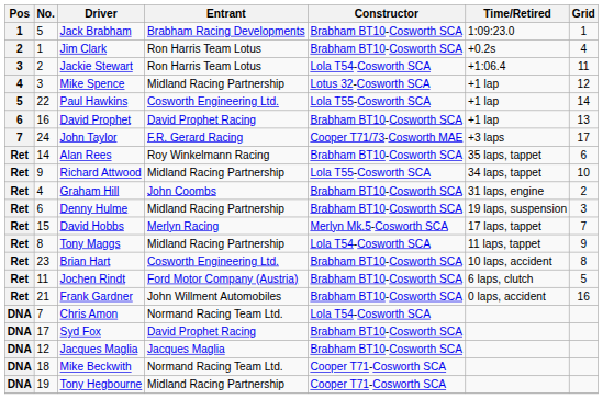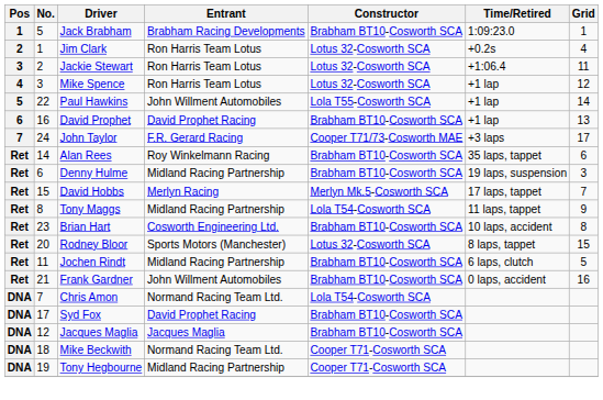 <table class="wikitable sortable" style="font-size: 95%;">
 <tr>
 <th>Pos</th>
 <th>No.</th>
 <th>Driver</th>
 <th>Entrant</th>
 <th>Constructor</th>
 <th>Time/Retired</th>
 <th>Grid</th>
 </tr>
 <tr>
 <th>1</th>
 <td>5</td>
 <td> <a href='#'>Jack Brabham</a></td>
 <td><a href='#'>Brabham Racing Developments</a></td>
 <td><a href='#'>Brabham BT10</a>-<a href='#'>Cosworth SCA</a></td>
 <td>1:09:23.0</td>
 <td style="text-align:center">1</td>
 </tr>
 <tr>
 <th>2</th>
 <td>1</td>
 <td> <a href='#'>Jim Clark</a></td>
 <td>Ron Harris Team Lotus</td>
-<td><a href='#'>Brabham BT10</a>-<a href='#'>Cosworth SCA</a></td>
+<td><a href='#'>Lotus 32</a>-<a href='#'>Cosworth SCA</a></td>
 <td>+0.2s</td>
 <td style="text-align:center">4</td>
 </tr>
 <tr>
 <th>3</th>
 <td>2</td>
 <td> <a href='#'>Jackie Stewart</a></td>
 <td>Ron Harris Team Lotus</td>
-<td><a href='#'>Lola T54</a>-<a href='#'>Cosworth SCA</a></td>
+<td><a href='#'>Lotus 32</a>-<a href='#'>Cosworth SCA</a></td>
 <td>+1:06.4</td>
 <td style="text-align:center">11</td>
 </tr>
 <tr>
 <th>4</th>
 <td>3</td>
 <td> <a href='#'>Mike Spence</a></td>
-<td>Midland Racing Partnership</td>
+<td>Ron Harris Team Lotus</td>
 <td><a href='#'>Lotus 32</a>-<a href='#'>Cosworth SCA</a></td>
 <td>+1 lap</td>
 <td style="text-align:center">12</td>
 </tr>
 <tr>
 <th>5</th>
 <td>22</td>
 <td> <a href='#'>Paul Hawkins</a></td>
-<td><a href='#'>Cosworth Engineering Ltd.</a></td>
+<td>John Willment Automobiles</td>
 <td><a href='#'>Lola T55</a>-<a href='#'>Cosworth SCA</a></td>
 <td>+1 lap</td>
 <td style="text-align:center">14</td>
 </tr>
 <tr>
 <th>6</th>
 <td>16</td>
 <td> <a href='#'>David Prophet</a></td>
 <td><a href='#'>David Prophet Racing</a></td>
 <td><a href='#'>Brabham BT10</a>-<a href='#'>Cosworth SCA</a></td>
 <td>+1 lap</td>
 <td style="text-align:center">13</td>
 </tr>
 <tr>
 <th>7</th>
 <td>24</td>
 <td> <a href='#'>John Taylor</a></td>
 <td><a href='#'>F.R. Gerard Racing</a></td>
 <td><a href='#'>Cooper T71/73</a>-<a href='#'>Cosworth MAE</a></td>
 <td>+3 laps</td>
 <td style="text-align:center">17</td>
 </tr>
 <tr>
 <th>Ret</th>
 <td>14</td>
 <td> <a href='#'>Alan Rees</a></td>
 <td>Roy Winkelmann Racing</td>
 <td><a href='#'>Brabham BT10</a>-<a href='#'>Cosworth SCA</a></td>
 <td>35 laps, tappet</td>
 <td style="text-align:center">6</td>
-</tr>
-<tr>
-<th>Ret</th>
-<td>9</td>
-<td> <a href='#'>Richard Attwood</a></td>
-<td>Midland Racing Partnership</td>
-<td><a href='#'>Lola T55</a>-<a href='#'>Cosworth SCA</a></td>
-<td>34 laps, tappet</td>
-<td style="text-align:center">10</td>
-</tr>
-<tr>
-<th>Ret</th>
-<td>4</td>
-<td> <a href='#'>Graham Hill</a></td>
-<td><a href='#'>John Coombs</a></td>
-<td><a href='#'>Brabham BT10</a>-<a href='#'>Cosworth SCA</a></td>
-<td>31 laps, engine</td>
-<td style="text-align:center">2</td>
 </tr>
 <tr>
 <th>Ret</th>
 <td>6</td>
 <td> <a href='#'>Denny Hulme</a></td>
 <td>Midland Racing Partnership</td>
 <td><a href='#'>Brabham BT10</a>-<a href='#'>Cosworth SCA</a></td>
 <td>19 laps, suspension</td>
 <td style="text-align:center">3</td>
 </tr>
 <tr>
 <th>Ret</th>
 <td>15</td>
 <td> <a href='#'>David Hobbs</a></td>
 <td><a href='#'>Merlyn Racing</a></td>
 <td><a href='#'>Merlyn Mk.5</a>-<a href='#'>Cosworth SCA</a></td>
 <td>17 laps, tappet</td>
 <td style="text-align:center">7</td>
 </tr>
 <tr>
 <th>Ret</th>
 <td>8</td>
 <td> <a href='#'>Tony Maggs</a></td>
 <td>Midland Racing Partnership</td>
 <td><a href='#'>Lola T54</a>-<a href='#'>Cosworth SCA</a></td>
 <td>11 laps, tappet</td>
 <td style="text-align:center">9</td>
 </tr>
 <tr>
 <th>Ret</th>
 <td>23</td>
 <td> <a href='#'>Brian Hart</a></td>
 <td><a href='#'>Cosworth Engineering Ltd.</a></td>
 <td><a href='#'>Brabham BT10</a>-<a href='#'>Cosworth SCA</a></td>
 <td>10 laps, accident</td>
 <td style="text-align:center">8</td>
 </tr>
 <tr>
 <th>Ret</th>
+<td>20</td>
+<td> <a href='#'>Rodney Bloor</a></td>
+<td>Sports Motors (Manchester)</td>
+<td><a href='#'>Lotus 32</a>-<a href='#'>Cosworth SCA</a></td>
+<td>8 laps, tappet</td>
+<td style="text-align:center">15</td>
+</tr>
+<tr>
+<th>Ret</th>
 <td>11</td>
 <td> <a href='#'>Jochen Rindt</a></td>
-<td><a href='#'>Ford Motor Company (Austria)</a></td>
+<td>Midland Racing Partnership</td>
 <td><a href='#'>Brabham BT10</a>-<a href='#'>Cosworth SCA</a></td>
 <td>6 laps, clutch</td>
 <td style="text-align:center">5</td>
 </tr>
 <tr>
 <th>Ret</th>
 <td>21</td>
 <td> <a href='#'>Frank Gardner</a></td>
 <td>John Willment Automobiles</td>
 <td><a href='#'>Brabham BT10</a>-<a href='#'>Cosworth SCA</a></td>
 <td>0 laps, accident</td>
 <td style="text-align:center">16</td>
 </tr>
 <tr>
 <th>DNA</th>
 <td>7</td>
 <td> <a href='#'>Chris Amon</a></td>
 <td>Normand Racing Team Ltd.</td>
 <td><a href='#'>Lola T54</a>-<a href='#'>Cosworth SCA</a></td>
 <td></td>
 <td style="text-align:center"></td>
 </tr>
 <tr>
 <th>DNA</th>
 <td>17</td>
 <td> <a href='#'>Syd Fox</a></td>
 <td><a href='#'>David Prophet Racing</a></td>
 <td><a href='#'>Brabham BT10</a>-<a href='#'>Cosworth SCA</a></td>
 <td></td>
 <td style="text-align:center"></td>
 </tr>
 <tr>
 <th>DNA</th>
 <td>12</td>
 <td> <a href='#'>Jacques Maglia</a></td>
 <td><a href='#'>Jacques Maglia</a></td>
 <td><a href='#'>Brabham BT10</a>-<a href='#'>Cosworth SCA</a></td>
 <td></td>
 <td style="text-align:center"></td>
 </tr>
 <tr>
 <th>DNA</th>
 <td>18</td>
 <td> <a href='#'>Mike Beckwith</a></td>
 <td>Normand Racing Team Ltd.</td>
 <td><a href='#'>Cooper T71</a>-<a href='#'>Cosworth SCA</a></td>
 <td></td>
 <td style="text-align:center"></td>
 </tr>
 <tr>
 <th>DNA</th>
 <td>19</td>
 <td> <a href='#'>Tony Hegbourne</a></td>
 <td>Midland Racing Partnership</td>
 <td><a href='#'>Cooper T71</a>-<a href='#'>Cosworth SCA</a></td>
 <td></td>
 <td style="text-align:center"></td>
 </tr>
 <tr>
 </tr>
 </table>
